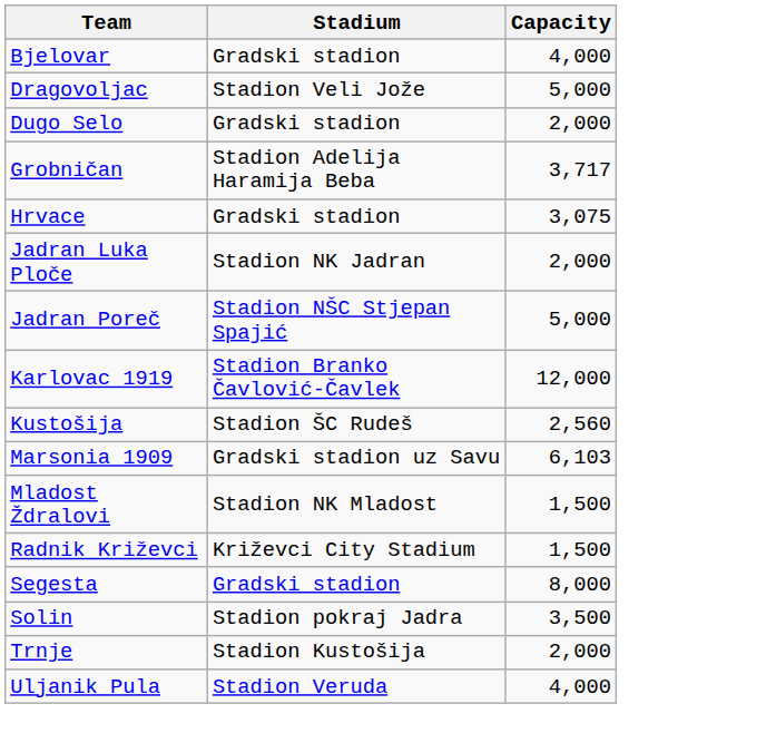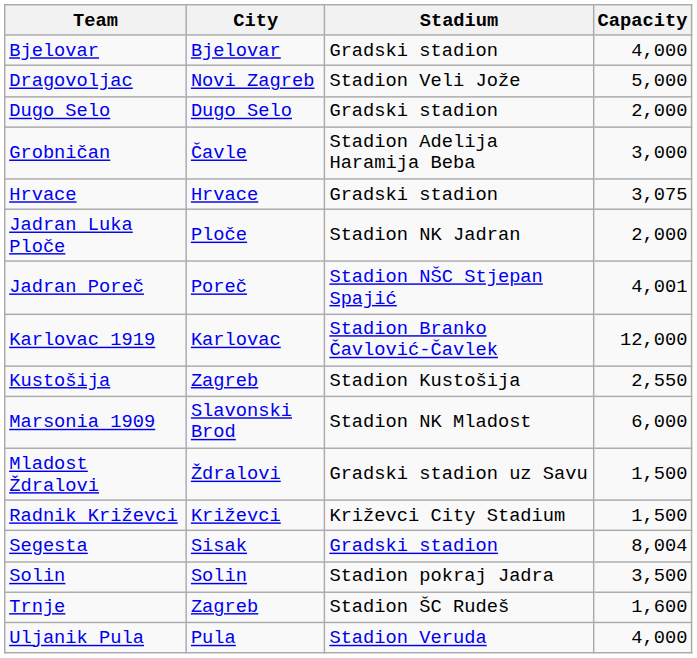 <table class="wikitable sortable">
 <tr>
 <th width="120">Team</th>
+<th width="90">City</th>
 <th width="180">Stadium</th>
 <th width="60">Capacity</th>
 </tr>
 <tr>
+<td><a href='#'>Bjelovar</a></td>
 <td><a href='#'>Bjelovar</a></td>
 <td>Gradski stadion</td>
 <td align="right">4,000</td>
 </tr>
 <tr>
 <td><a href='#'>Dragovoljac</a></td>
+<td><a href='#'>Novi Zagreb</a></td>
 <td>Stadion Veli Jože</td>
 <td align="right">5,000</td>
 </tr>
 <tr>
+<td><a href='#'>Dugo Selo</a></td>
 <td><a href='#'>Dugo Selo</a></td>
 <td>Gradski stadion</td>
 <td align="right">2,000</td>
 </tr>
 <tr>
 <td><a href='#'>Grobničan</a></td>
+<td><a href='#'>Čavle</a></td>
 <td>Stadion Adelija Haramija Beba</td>
-<td align="right">3,717</td>
+<td align="right">3,000</td>
 </tr>
 <tr>
+<td><a href='#'>Hrvace</a></td>
 <td><a href='#'>Hrvace</a></td>
 <td>Gradski stadion</td>
 <td align="right">3,075</td>
 </tr>
 <tr>
 <td><a href='#'>Jadran Luka Ploče</a></td>
+<td><a href='#'>Ploče</a></td>
 <td>Stadion NK Jadran</td>
 <td align="right">2,000</td>
 </tr>
 <tr>
 <td><a href='#'>Jadran Poreč</a></td>
+<td><a href='#'>Poreč</a></td>
 <td><a href='#'>Stadion NŠC Stjepan Spajić</a></td>
-<td align="right">5,000</td>
+<td align="right">4,001</td>
 </tr>
 <tr>
 <td><a href='#'>Karlovac 1919</a></td>
+<td><a href='#'>Karlovac</a></td>
 <td><a href='#'>Stadion Branko Čavlović-Čavlek</a></td>
 <td align="right">12,000</td>
 </tr>
 <tr>
 <td><a href='#'>Kustošija</a></td>
-<td>Stadion ŠC Rudeš</td>
-<td align="right">2,560</td>
+<td><a href='#'>Zagreb</a></td>
+<td>Stadion Kustošija</td>
+<td align="right">2,550</td>
 </tr>
 <tr>
 <td><a href='#'>Marsonia 1909</a></td>
-<td>Gradski stadion uz Savu</td>
-<td align="right">6,103</td>
+<td><a href='#'>Slavonski Brod</a></td>
+<td>Stadion NK Mladost</td>
+<td align="right">6,000</td>
 </tr>
 <tr>
 <td><a href='#'>Mladost Ždralovi</a></td>
-<td>Stadion NK Mladost</td>
+<td><a href='#'>Ždralovi</a></td>
+<td>Gradski stadion uz Savu</td>
 <td align="right">1,500</td>
 </tr>
 <tr>
 <td><a href='#'>Radnik Križevci</a></td>
+<td><a href='#'>Križevci</a></td>
 <td>Križevci City Stadium</td>
 <td align="right">1,500</td>
 </tr>
 <tr>
 <td><a href='#'>Segesta</a></td>
+<td><a href='#'>Sisak</a></td>
 <td><a href='#'>Gradski stadion</a></td>
-<td align="right">8,000</td>
+<td align="right">8,004</td>
 </tr>
 <tr>
+<td><a href='#'>Solin</a></td>
 <td><a href='#'>Solin</a></td>
 <td>Stadion pokraj Jadra</td>
 <td align="right">3,500</td>
 </tr>
 <tr>
 <td><a href='#'>Trnje</a></td>
-<td>Stadion Kustošija</td>
-<td align="right">2,000</td>
+<td><a href='#'>Zagreb</a></td>
+<td>Stadion ŠC Rudeš</td>
+<td align="right">1,600</td>
 </tr>
 <tr>
 <td><a href='#'>Uljanik Pula</a></td>
+<td><a href='#'>Pula</a></td>
 <td><a href='#'>Stadion Veruda</a></td>
 <td align="right">4,000</td>
 </tr>
 </table>
